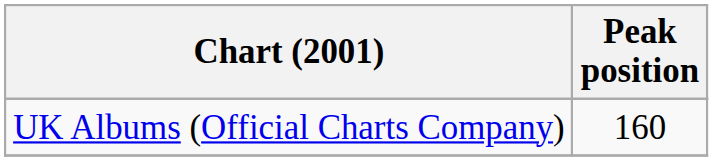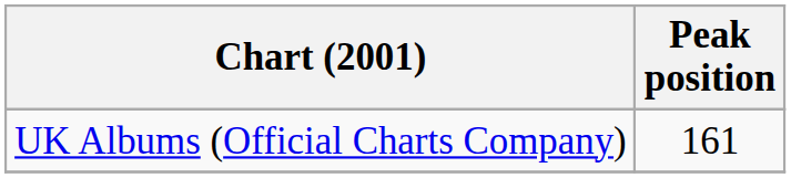 <table class="wikitable plainrowheaders sortable" style="text-align:center">
 <tr>
 <th>Chart (2001)</th>
 <th>Peak<br>position</th>
 </tr>
 <tr>
 </tr>
 <tr>
 </tr>
 <tr>
 <td><a href='#'>UK Albums</a> (<a href='#'>Official Charts Company</a>)</td>
-<td>160</td>
+<td>161</td>
 </tr>
 <tr>
 </tr>
 </table>
